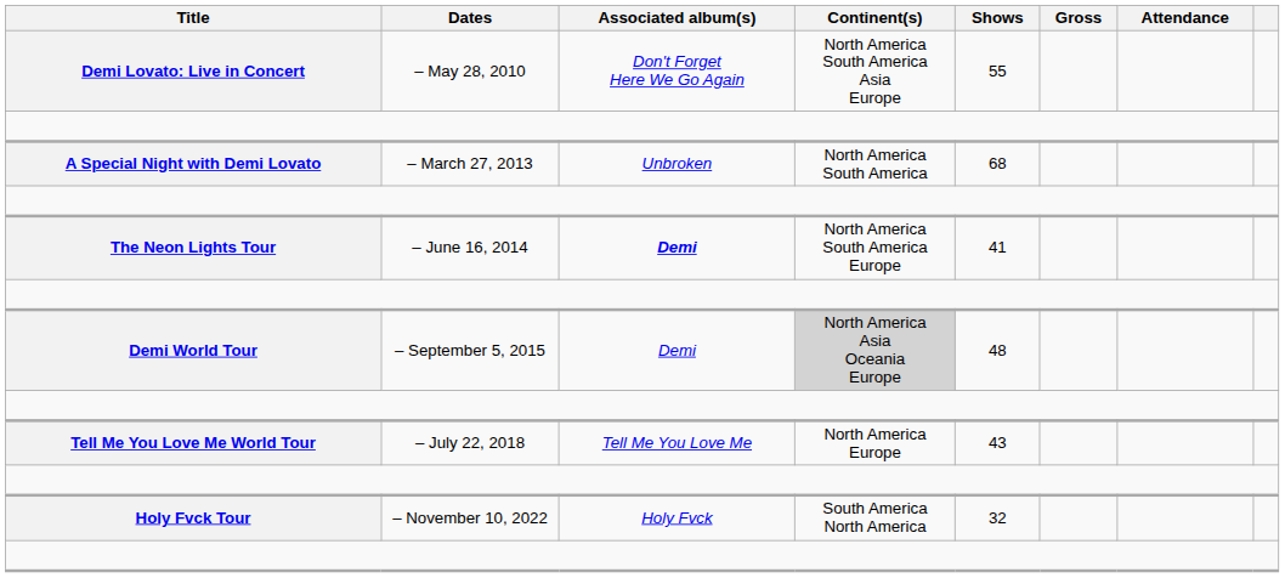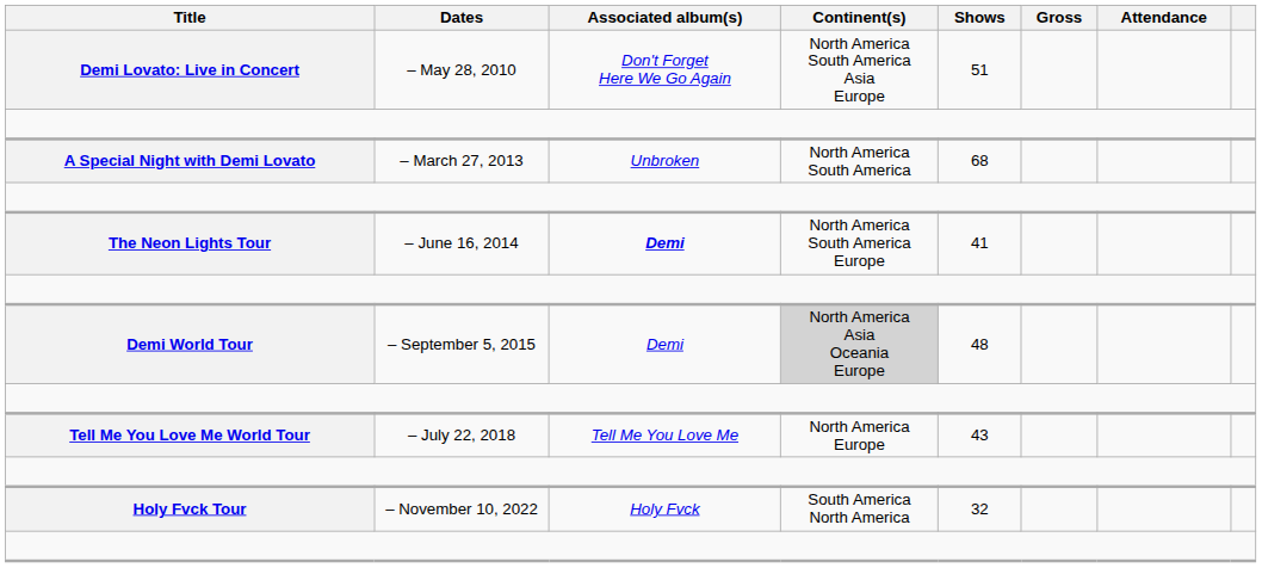 <table class="wikitable sortable plainrowheaders" style="text-align:center;" width="100%">
 <tr>
 <th scope="col">Title</th>
 <th scope="col" width="14%">Dates</th>
 <th scope="col">Associated album(s)</th>
 <th scope="col">Continent(s)</th>
 <th scope="col">Shows</th>
 <th scope="col">Gross</th>
 <th scope="col">Attendance</th>
 <th scope="col" width="2%" class="unsortable"></th>
 </tr>
 <tr>
 <th scope="row"><a href='#'>Demi Lovato: Live in Concert</a></th>
 <td> – May 28, 2010</td>
 <td><em><a href='#'>Don't Forget</a></em><br><em><a href='#'>Here We Go Again</a></em></td>
 <td>North America<br>South America<br>Asia<br>Europe</td>
-<td>55</td>
+<td>51</td>
 <td></td>
 <td></td>
 <td><br></td>
 </tr>
 <tr class="expand-child">
 <td colspan="8" style="border-bottom-width:3px; padding:5px;"><br></td>
 </tr>
 <tr>
 <th scope="row"><a href='#'>A Special Night with Demi Lovato</a></th>
 <td> – March 27, 2013</td>
 <td><em><a href='#'>Unbroken</a></em></td>
 <td>North America<br>South America</td>
 <td>68</td>
 <td></td>
 <td></td>
 <td><br></td>
 </tr>
 <tr class="expand-child">
 <td colspan="8" style="border-bottom-width:3px; padding:5px;"><br></td>
 </tr>
 <tr>
 <th scope="row"><a href='#'>The Neon Lights Tour</a></th>
 <td> – June 16, 2014</td>
 <td><strong><em><a href='#'>Demi</a></em></strong></td>
 <td>North America<br>South America<br>Europe</td>
 <td>41</td>
 <td></td>
 <td></td>
 <td><br></td>
 </tr>
 <tr class="expand-child">
 <td colspan="8" style="border-bottom-width:3px; padding:5px;"><br></td>
 </tr>
 <tr>
 <th scope="row"><a href='#'>Demi World Tour</a></th>
 <td> – September 5, 2015</td>
 <td><em><a href='#'>Demi</a></em></td>
 <td style="background: lightgrey;">North America<br>Asia<br>Oceania<br>Europe</td>
 <td>48</td>
 <td></td>
 <td></td>
 <td><br></td>
 </tr>
 <tr class="expand-child">
 <td colspan="8" style="border-bottom-width:3px; padding:5px;"><br></td>
 </tr>
 <tr>
 <th scope="row"><a href='#'>Tell Me You Love Me World Tour</a></th>
 <td> – July 22, 2018</td>
 <td><em><a href='#'>Tell Me You Love Me</a></em></td>
 <td>North America<br>Europe</td>
 <td>43</td>
 <td></td>
 <td></td>
 <td><br></td>
 </tr>
 <tr class="expand-child">
 <td colspan="8" style="border-bottom-width:3px; padding:5px;"><br></td>
 </tr>
 <tr>
 <th scope="row"><a href='#'>Holy Fvck Tour</a></th>
 <td> – November 10, 2022</td>
 <td><em><a href='#'>Holy Fvck</a></em></td>
 <td>South America<br>North America</td>
 <td>32</td>
 <td></td>
 <td></td>
 <td></td>
 </tr>
 <tr class="expand-child">
 <td colspan="8" style="border-bottom-width:3px; padding:5px;"><br></td>
 </tr>
 </table>
